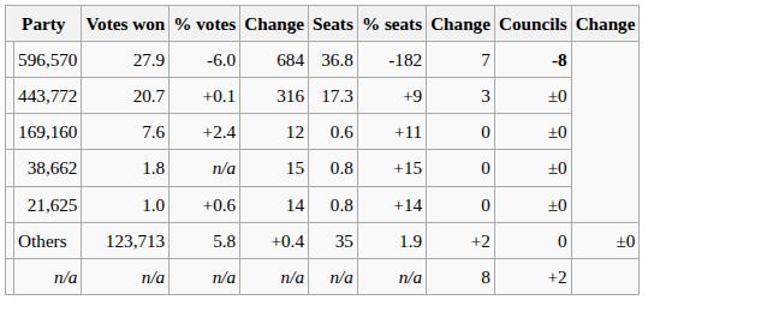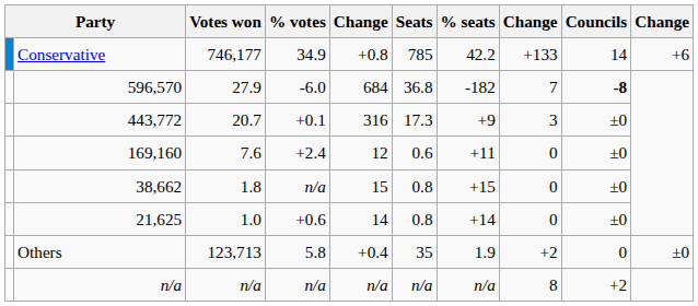 <table class="wikitable" style="font-size:95%;line-height:23px">
 <tr>
 <th colspan="2">Party</th>
 <th>Votes won</th>
 <th>% votes</th>
 <th>Change</th>
 <th>Seats</th>
 <th>% seats</th>
 <th>Change</th>
 <th>Councils</th>
 <th>Change</th>
+</tr>
+<tr>
+<td width="1" bgcolor=0087DC></td>
+<th style="text-align:left; font-weight:normal; background:#F9F9F9" colspan="1" width="150"><a href='#'>Conservative</a></th>
+<td align="right">746,177</td>
+<td align="right">34.9</td>
+<td align="right">+0.8</td>
+<td align="right">785</td>
+<td align="right">42.2</td>
+<td align="right">+133</td>
+<td align="right">14</td>
+<td align="right">+6</td>
 </tr>
 <tr>
 <td></td>
 <td align="right">596,570</td>
 <td align="right">27.9</td>
 <td align="right">-6.0</td>
 <td align="right">684</td>
 <td align="right">36.8</td>
 <td align="right">-182</td>
 <td align="right">7</td>
 <td align="right"><strong>-8</strong></td>
 </tr>
 <tr>
 <td></td>
 <td align="right">443,772</td>
 <td align="right">20.7</td>
 <td align="right">+0.1</td>
 <td align="right">316</td>
 <td align="right">17.3</td>
 <td align="right">+9</td>
 <td align="right">3</td>
 <td align="right">±0</td>
 </tr>
 <tr>
 <td></td>
 <td align="right">169,160</td>
 <td align="right">7.6</td>
 <td align="right">+2.4</td>
 <td align="right">12</td>
 <td align="right">0.6</td>
 <td align="right">+11</td>
 <td align="right">0</td>
 <td align="right">±0</td>
 </tr>
 <tr>
 <td></td>
 <td align="right">38,662</td>
 <td align="right">1.8</td>
 <td align="right"><em>n/a</em></td>
 <td align="right">15</td>
 <td align="right">0.8</td>
 <td align="right">+15</td>
 <td align="right">0</td>
 <td align="right">±0</td>
 </tr>
 <tr>
 <td></td>
 <td align="right">21,625</td>
 <td align="right">1.0</td>
 <td align="right">+0.6</td>
 <td align="right">14</td>
 <td align="right">0.8</td>
 <td align="right">+14</td>
 <td align="right">0</td>
 <td align="right">±0</td>
 </tr>
 <tr>
 <td></td>
 <td>Others</td>
 <td align="right">123,713</td>
 <td align="right">5.8</td>
 <td align="right">+0.4</td>
 <td align="right">35</td>
 <td align="right">1.9</td>
 <td align="right">+2</td>
 <td align="right">0</td>
 <td align="right">±0</td>
 </tr>
 <tr>
 <td></td>
 <td align="right"><em>n/a</em></td>
 <td align="right"><em>n/a</em></td>
 <td align="right"><em>n/a</em></td>
 <td align="right"><em>n/a</em></td>
 <td align="right"><em>n/a</em></td>
 <td align="right"><em>n/a</em></td>
 <td align="right">8</td>
 <td align="right">+2</td>
 </tr>
 <tr>
 </tr>
 </table>
